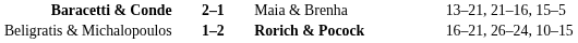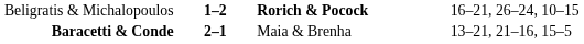 <table>
 <tr>
 <th width=200></th>
 <th width=80></th>
 <th width=200></th>
 <th width=220></th>
 </tr>
 <tr>
+<td align=right>Beligratis & Michalopoulos</td>
+<td align=center><strong>1–2</strong></td>
+<td align=left><strong>Rorich & Pocock</strong></td>
+<td>16–21, 26–24, 10–15</td>
+</tr>
+<tr>
 <td align=right><strong>Baracetti & Conde</strong></td>
 <td align=center><strong>2–1</strong></td>
 <td align=left>Maia & Brenha</td>
 <td>13–21, 21–16, 15–5</td>
 </tr>
-<tr>
-<td align=right>Beligratis & Michalopoulos</td>
-<td align=center><strong>1–2</strong></td>
-<td align=left><strong>Rorich & Pocock</strong></td>
-<td>16–21, 26–24, 10–15</td>
-</tr>
 </table>
